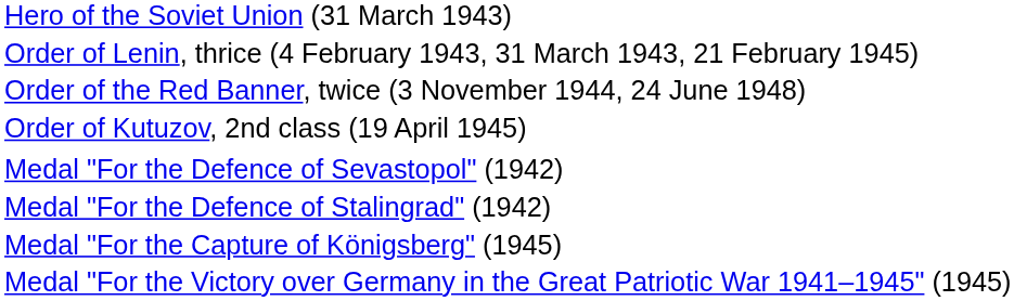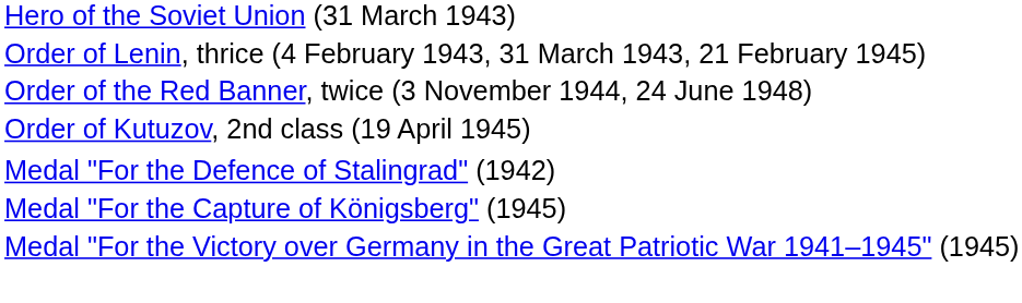 <table>
 <tr>
 <td></td>
 <td><a href='#'>Hero of the Soviet Union</a> (31 March 1943)</td>
 </tr>
 <tr>
 <td></td>
 <td><a href='#'>Order of Lenin</a>, thrice (4 February 1943, 31 March 1943, 21 February 1945)</td>
 </tr>
 <tr>
 <td></td>
 <td><a href='#'>Order of the Red Banner</a>, twice (3 November 1944, 24 June 1948)</td>
 </tr>
 <tr>
 <td></td>
 <td><a href='#'>Order of Kutuzov</a>, 2nd class (19 April 1945)</td>
 </tr>
 <tr>
 </tr>
 <tr>
 <td></td>
-<td><a href='#'>Medal "For the Defence of Sevastopol"</a> (1942)</td>
-</tr>
-<tr>
-<td></td>
 <td><a href='#'>Medal "For the Defence of Stalingrad"</a> (1942)</td>
 </tr>
 <tr>
 <td></td>
 <td><a href='#'>Medal "For the Capture of Königsberg"</a> (1945)</td>
 </tr>
 <tr>
 <td></td>
 <td><a href='#'>Medal "For the Victory over Germany in the Great Patriotic War 1941–1945"</a> (1945)</td>
 </tr>
 <tr>
 </tr>
 </table>
